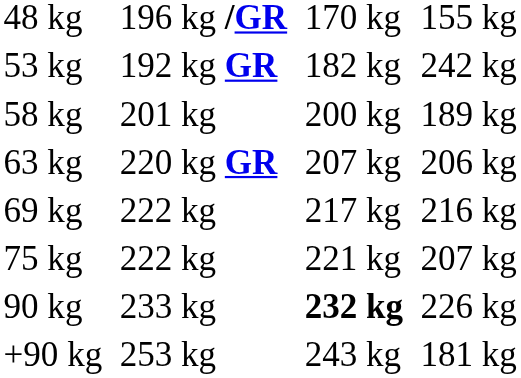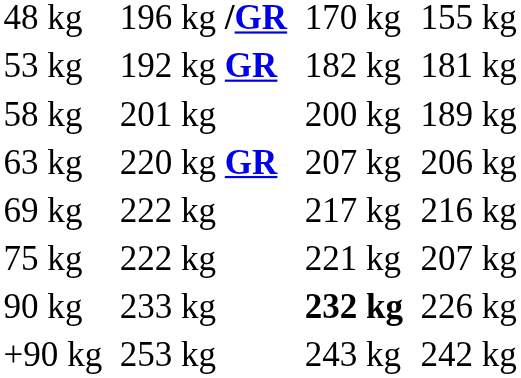 <table>
 <tr>
 <td>48 kg<br></td>
 <td></td>
 <td>196 kg <strong> /<a href='#'>GR</a></strong></td>
 <td></td>
 <td>170 kg</td>
 <td></td>
 <td>155 kg</td>
 </tr>
 <tr>
 <td>53 kg<br></td>
 <td></td>
 <td>192 kg <strong><a href='#'>GR</a></strong></td>
 <td></td>
 <td>182 kg</td>
 <td></td>
-<td>242 kg</td>
+<td>181 kg</td>
 </tr>
 <tr>
 <td>58 kg<br></td>
 <td></td>
 <td>201 kg</td>
 <td></td>
 <td>200 kg</td>
 <td></td>
 <td>189 kg</td>
 </tr>
 <tr>
 <td>63 kg<br></td>
 <td></td>
 <td>220 kg <strong><a href='#'>GR</a></strong></td>
 <td></td>
 <td>207 kg</td>
 <td></td>
 <td>206 kg</td>
 </tr>
 <tr>
 <td>69 kg<br></td>
 <td></td>
 <td>222 kg</td>
 <td></td>
 <td>217 kg</td>
 <td></td>
 <td>216 kg</td>
 </tr>
 <tr>
 <td>75 kg<br></td>
 <td></td>
 <td>222 kg</td>
 <td></td>
 <td>221 kg</td>
 <td></td>
 <td>207 kg</td>
 </tr>
 <tr>
 <td>90 kg<br></td>
 <td></td>
 <td>233 kg</td>
 <td></td>
 <td><strong>232 kg</strong></td>
 <td></td>
 <td>226 kg</td>
 </tr>
 <tr>
 <td>+90 kg<br></td>
 <td></td>
 <td>253 kg</td>
 <td></td>
 <td>243 kg</td>
 <td></td>
-<td>181 kg</td>
+<td>242 kg</td>
 </tr>
 </table>
